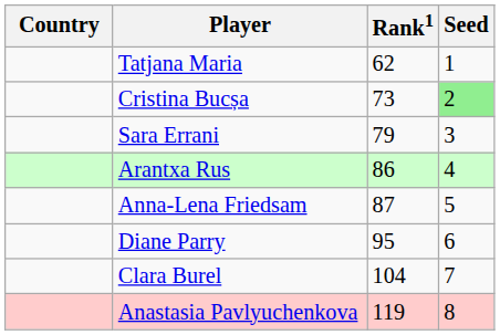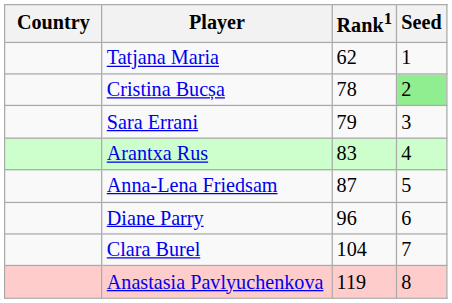 <table class="sortable wikitable">
 <tr>
 <th width="70">Country</th>
 <th width="175">Player</th>
 <th>Rank<sup>1</sup></th>
 <th>Seed</th>
 </tr>
 <tr>
 <td></td>
 <td><a href='#'>Tatjana Maria</a></td>
 <td>62</td>
 <td>1</td>
 </tr>
 <tr>
 <td></td>
 <td><a href='#'>Cristina Bucșa</a></td>
-<td>73</td>
+<td>78</td>
 <td style="background: lightgreen;">2</td>
 </tr>
 <tr>
 <td></td>
 <td><a href='#'>Sara Errani</a></td>
 <td>79</td>
 <td>3</td>
 </tr>
 <tr style="background:#cfc;">
 <td></td>
 <td><a href='#'>Arantxa Rus</a></td>
-<td>86</td>
+<td>83</td>
 <td>4</td>
 </tr>
 <tr>
 <td></td>
 <td><a href='#'>Anna-Lena Friedsam</a></td>
 <td>87</td>
 <td>5</td>
 </tr>
 <tr>
 <td></td>
 <td><a href='#'>Diane Parry</a></td>
-<td>95</td>
+<td>96</td>
 <td>6</td>
 </tr>
 <tr>
 <td></td>
 <td><a href='#'>Clara Burel</a></td>
 <td>104</td>
 <td>7</td>
 </tr>
 <tr bgcolor=#fcc>
 <td></td>
 <td><a href='#'>Anastasia Pavlyuchenkova</a></td>
 <td>119</td>
 <td>8</td>
 </tr>
 </table>
